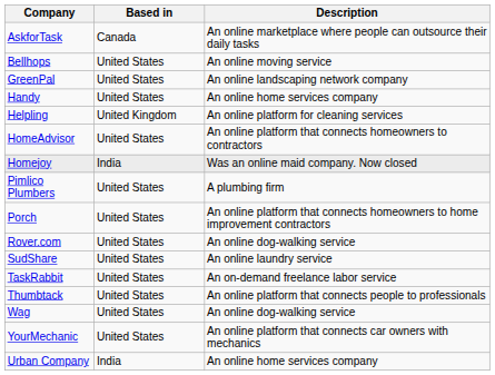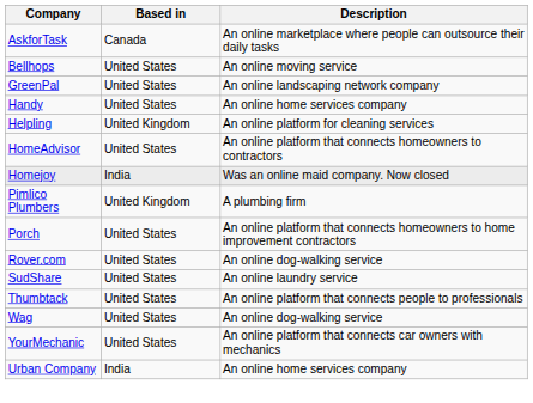 <table class="wikitable sortable">
 <tr>
 <th scope="col" style="width: 120px;">Company</th>
 <th scope="col" style="width: 150px;">Based in</th>
 <th scope="col" style="width: 400px;" class=unsortable>Description</th>
 </tr>
 <tr>
 <td style="white-space: nowrap;"><a href='#'>AskforTask</a></td>
 <td style="white-space: nowrap;">Canada</td>
 <td>An online marketplace where people can outsource their daily tasks</td>
 </tr>
 <tr>
 <td><a href='#'>Bellhops</a></td>
 <td>United States</td>
 <td>An online moving service</td>
 </tr>
 <tr>
 <td><a href='#'>GreenPal</a></td>
 <td>United States</td>
 <td>An online landscaping network company</td>
 </tr>
 <tr>
 <td><a href='#'>Handy</a></td>
 <td>United States</td>
 <td>An online home services company</td>
 </tr>
 <tr>
 <td><a href='#'>Helpling</a></td>
 <td>United Kingdom</td>
 <td>An online platform for cleaning services</td>
 </tr>
 <tr>
 <td><a href='#'>HomeAdvisor</a></td>
 <td>United States</td>
 <td>An online platform that connects homeowners to contractors</td>
 </tr>
 <tr bgcolor="#ececec">
 <td><a href='#'>Homejoy</a></td>
 <td>India</td>
 <td>Was an online maid company. Now closed</td>
 </tr>
 <tr>
 <td><a href='#'>Pimlico Plumbers</a></td>
-<td>United States</td>
+<td>United Kingdom</td>
 <td>A plumbing firm</td>
 </tr>
 <tr>
 <td><a href='#'>Porch</a></td>
 <td>United States</td>
 <td>An online platform that connects homeowners to home improvement contractors</td>
 </tr>
 <tr>
 <td><a href='#'>Rover.com</a></td>
 <td>United States</td>
 <td>An online dog-walking service</td>
 </tr>
 <tr>
 <td><a href='#'>SudShare</a></td>
 <td>United States</td>
 <td>An online laundry service</td>
-</tr>
-<tr>
-<td><a href='#'>TaskRabbit</a></td>
-<td>United States</td>
-<td>An on-demand freelance labor service</td>
 </tr>
 <tr>
 <td><a href='#'>Thumbtack</a></td>
 <td>United States</td>
 <td>An online platform that connects people to professionals</td>
 </tr>
 <tr>
 <td><a href='#'>Wag</a></td>
 <td>United States</td>
 <td>An online dog-walking service</td>
 </tr>
 <tr>
 <td><a href='#'>YourMechanic</a></td>
 <td>United States</td>
 <td>An online platform that connects car owners with mechanics</td>
 </tr>
 <tr>
 <td><a href='#'>Urban Company</a></td>
 <td>India</td>
 <td>An online home services company</td>
 </tr>
 </table>
